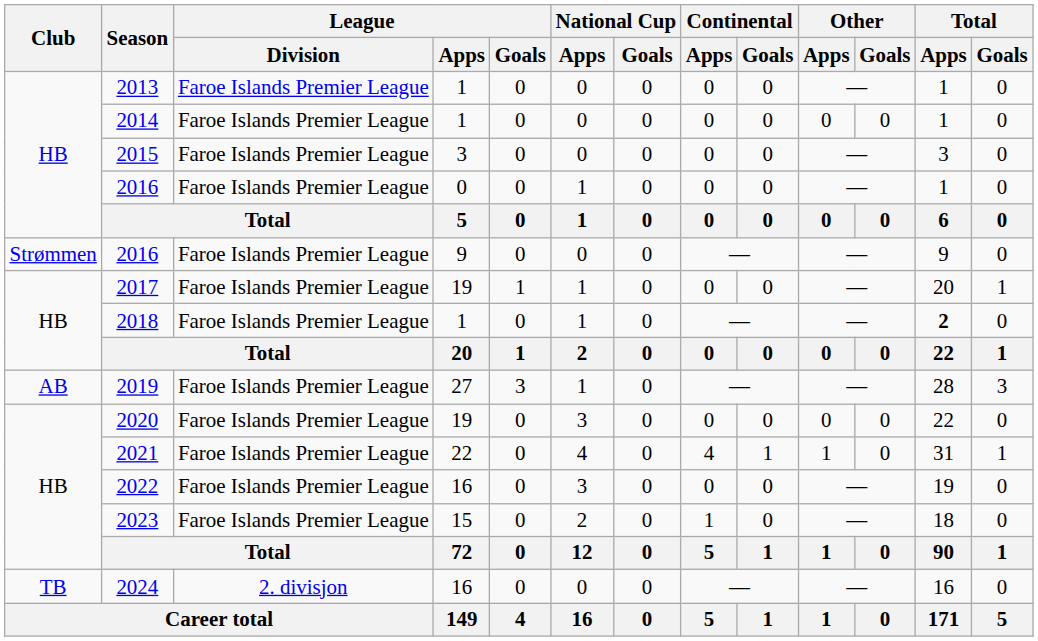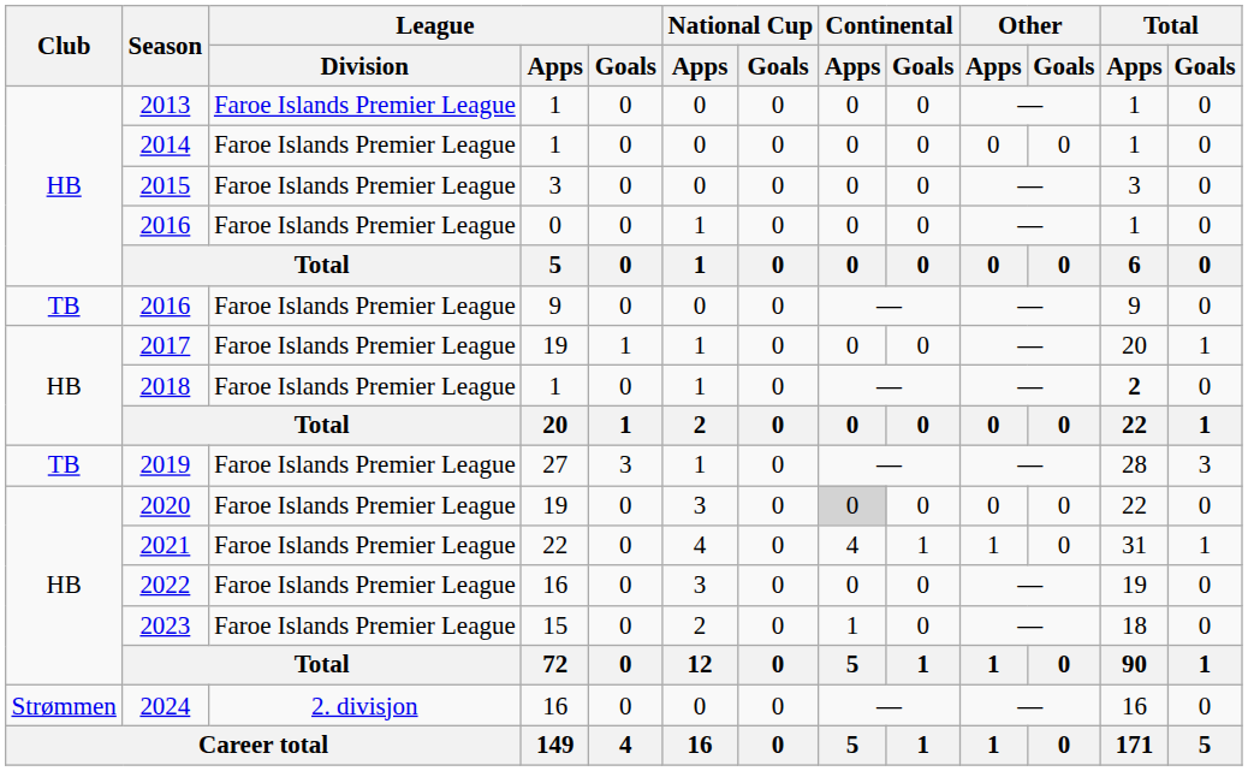 <table class="wikitable" style="text-align: center;">
 <tr>
 <th rowspan="2">Club</th>
 <th rowspan="2">Season</th>
 <th colspan="3">League</th>
 <th colspan="2">National Cup</th>
 <th colspan="2">Continental</th>
 <th colspan="2">Other</th>
 <th colspan="2">Total</th>
 </tr>
 <tr>
 <th>Division</th>
 <th>Apps</th>
 <th>Goals</th>
 <th>Apps</th>
 <th>Goals</th>
 <th>Apps</th>
 <th>Goals</th>
 <th>Apps</th>
 <th>Goals</th>
 <th>Apps</th>
 <th>Goals</th>
 </tr>
 <tr>
 <td rowspan="5"><a href='#'>HB</a></td>
 <td><a href='#'>2013</a></td>
 <td><a href='#'>Faroe Islands Premier League</a></td>
 <td>1</td>
 <td>0</td>
 <td>0</td>
 <td>0</td>
 <td>0</td>
 <td>0</td>
 <td colspan="2">—</td>
 <td>1</td>
 <td>0</td>
 </tr>
 <tr>
 <td><a href='#'>2014</a></td>
 <td>Faroe Islands Premier League</td>
 <td>1</td>
 <td>0</td>
 <td>0</td>
 <td>0</td>
 <td>0</td>
 <td>0</td>
 <td>0</td>
 <td>0</td>
 <td>1</td>
 <td>0</td>
 </tr>
 <tr>
 <td><a href='#'>2015</a></td>
 <td>Faroe Islands Premier League</td>
 <td>3</td>
 <td>0</td>
 <td>0</td>
 <td>0</td>
 <td>0</td>
 <td>0</td>
 <td colspan="2">—</td>
 <td>3</td>
 <td>0</td>
 </tr>
 <tr>
 <td><a href='#'>2016</a></td>
 <td>Faroe Islands Premier League</td>
 <td>0</td>
 <td>0</td>
 <td>1</td>
 <td>0</td>
 <td>0</td>
 <td>0</td>
 <td colspan="2">—</td>
 <td>1</td>
 <td>0</td>
 </tr>
 <tr>
 <th colspan="2">Total</th>
 <th>5</th>
 <th>0</th>
 <th>1</th>
 <th>0</th>
 <th>0</th>
 <th>0</th>
 <th>0</th>
 <th>0</th>
 <th>6</th>
 <th>0</th>
 </tr>
 <tr>
-<td><a href='#'>Strømmen</a></td>
+<td><a href='#'>TB</a></td>
 <td><a href='#'>2016</a></td>
 <td>Faroe Islands Premier League</td>
 <td>9</td>
 <td>0</td>
 <td>0</td>
 <td>0</td>
 <td colspan="2">—</td>
 <td colspan="2">—</td>
 <td>9</td>
 <td>0</td>
 </tr>
 <tr>
 <td rowspan="3">HB</td>
 <td><a href='#'>2017</a></td>
 <td>Faroe Islands Premier League</td>
 <td>19</td>
 <td>1</td>
 <td>1</td>
 <td>0</td>
 <td>0</td>
 <td>0</td>
 <td colspan="2">—</td>
 <td>20</td>
 <td>1</td>
 </tr>
 <tr>
 <td><a href='#'>2018</a></td>
 <td>Faroe Islands Premier League</td>
 <td>1</td>
 <td>0</td>
 <td>1</td>
 <td>0</td>
 <td colspan="2">—</td>
 <td colspan="2">—</td>
 <td><strong>2</strong></td>
 <td>0</td>
 </tr>
 <tr>
 <th colspan="2">Total</th>
 <th>20</th>
 <th>1</th>
 <th>2</th>
 <th>0</th>
 <th>0</th>
 <th>0</th>
 <th>0</th>
 <th>0</th>
 <th>22</th>
 <th>1</th>
 </tr>
 <tr>
-<td><a href='#'>AB</a></td>
+<td><a href='#'>TB</a></td>
 <td><a href='#'>2019</a></td>
 <td>Faroe Islands Premier League</td>
 <td>27</td>
 <td>3</td>
 <td>1</td>
 <td>0</td>
 <td colspan="2">—</td>
 <td colspan="2">—</td>
 <td>28</td>
 <td>3</td>
 </tr>
 <tr>
 <td rowspan="5">HB</td>
 <td><a href='#'>2020</a></td>
 <td>Faroe Islands Premier League</td>
 <td>19</td>
 <td>0</td>
 <td>3</td>
 <td>0</td>
-<td>0</td>
+<td style="background: lightgrey;">0</td>
 <td>0</td>
 <td>0</td>
 <td>0</td>
 <td>22</td>
 <td>0</td>
 </tr>
 <tr>
 <td><a href='#'>2021</a></td>
 <td>Faroe Islands Premier League</td>
 <td>22</td>
 <td>0</td>
 <td>4</td>
 <td>0</td>
 <td>4</td>
 <td>1</td>
 <td>1</td>
 <td>0</td>
 <td>31</td>
 <td>1</td>
 </tr>
 <tr>
 <td><a href='#'>2022</a></td>
 <td>Faroe Islands Premier League</td>
 <td>16</td>
 <td>0</td>
 <td>3</td>
 <td>0</td>
 <td>0</td>
 <td>0</td>
 <td colspan="2">—</td>
 <td>19</td>
 <td>0</td>
 </tr>
 <tr>
 <td><a href='#'>2023</a></td>
 <td>Faroe Islands Premier League</td>
 <td>15</td>
 <td>0</td>
 <td>2</td>
 <td>0</td>
 <td>1</td>
 <td>0</td>
 <td colspan="2">—</td>
 <td>18</td>
 <td>0</td>
 </tr>
 <tr>
 <th colspan="2">Total</th>
 <th>72</th>
 <th>0</th>
 <th>12</th>
 <th>0</th>
 <th>5</th>
 <th>1</th>
 <th>1</th>
 <th>0</th>
 <th>90</th>
 <th>1</th>
 </tr>
 <tr>
-<td><a href='#'>TB</a></td>
+<td><a href='#'>Strømmen</a></td>
 <td><a href='#'>2024</a></td>
 <td><a href='#'>2. divisjon</a></td>
 <td>16</td>
 <td>0</td>
 <td>0</td>
 <td>0</td>
 <td colspan="2">—</td>
 <td colspan="2">—</td>
 <td>16</td>
 <td>0</td>
 </tr>
 <tr>
 <th colspan="3">Career total</th>
 <th>149</th>
 <th>4</th>
 <th>16</th>
 <th>0</th>
 <th>5</th>
 <th>1</th>
 <th>1</th>
 <th>0</th>
 <th>171</th>
 <th>5</th>
 </tr>
 </table>
